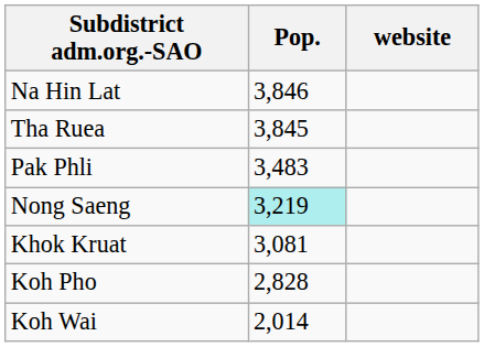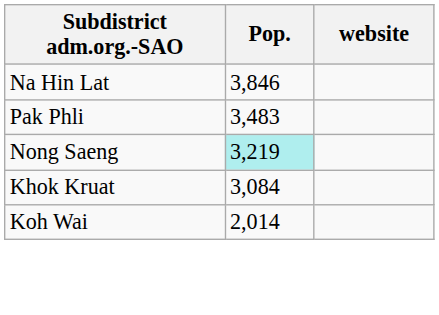 <table class="wikitable" style="width:50%;">
 <tr>
 <th>Subdistrict<br>adm.org.-SAO</th>
 <th>Pop.</th>
 <th>website</th>
 </tr>
 <tr>
 <td>Na Hin Lat</td>
 <td>3,846</td>
-<td></td>
-</tr>
-<tr>
-<td>Tha Ruea</td>
-<td>3,845</td>
 <td></td>
 </tr>
 <tr>
 <td>Pak Phli</td>
 <td>3,483</td>
 <td></td>
 </tr>
 <tr>
 <td>Nong Saeng</td>
 <td style="background: paleturquoise;">3,219</td>
 <td></td>
 </tr>
 <tr>
 <td>Khok Kruat</td>
-<td>3,081</td>
-<td></td>
-</tr>
-<tr>
-<td>Koh Pho</td>
-<td>2,828</td>
+<td>3,084</td>
 <td></td>
 </tr>
 <tr>
 <td>Koh Wai</td>
 <td>2,014</td>
 <td></td>
 </tr>
 </table>
